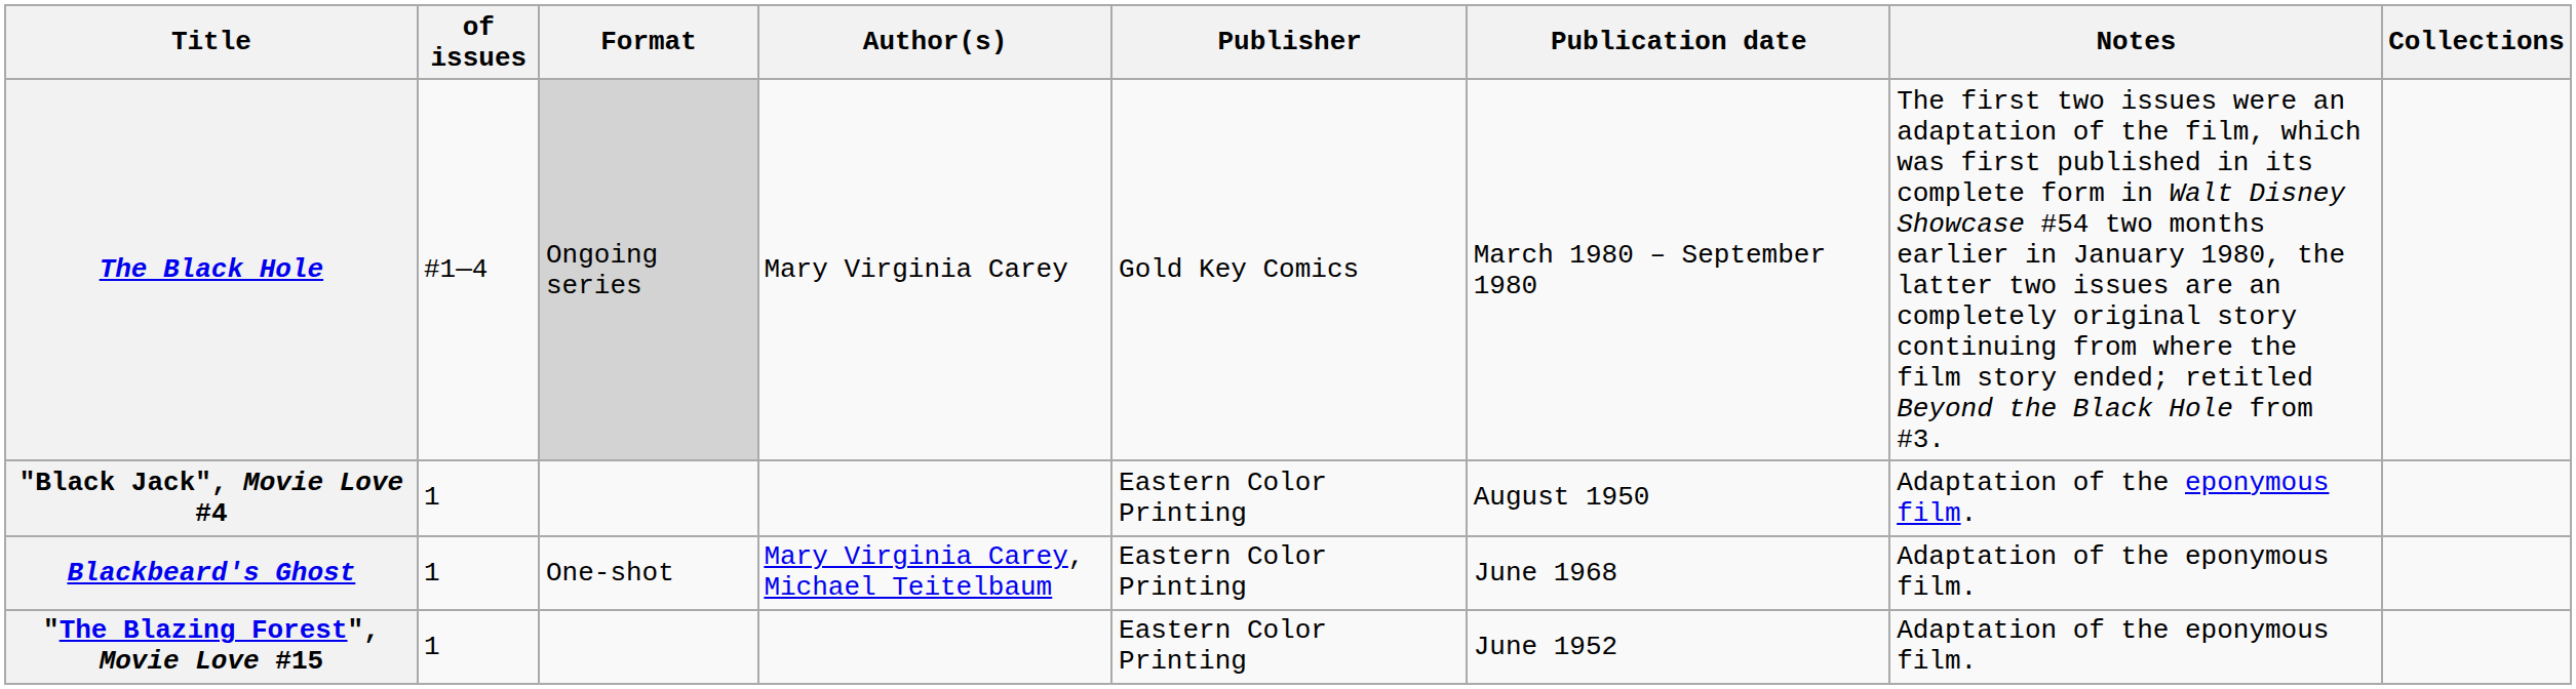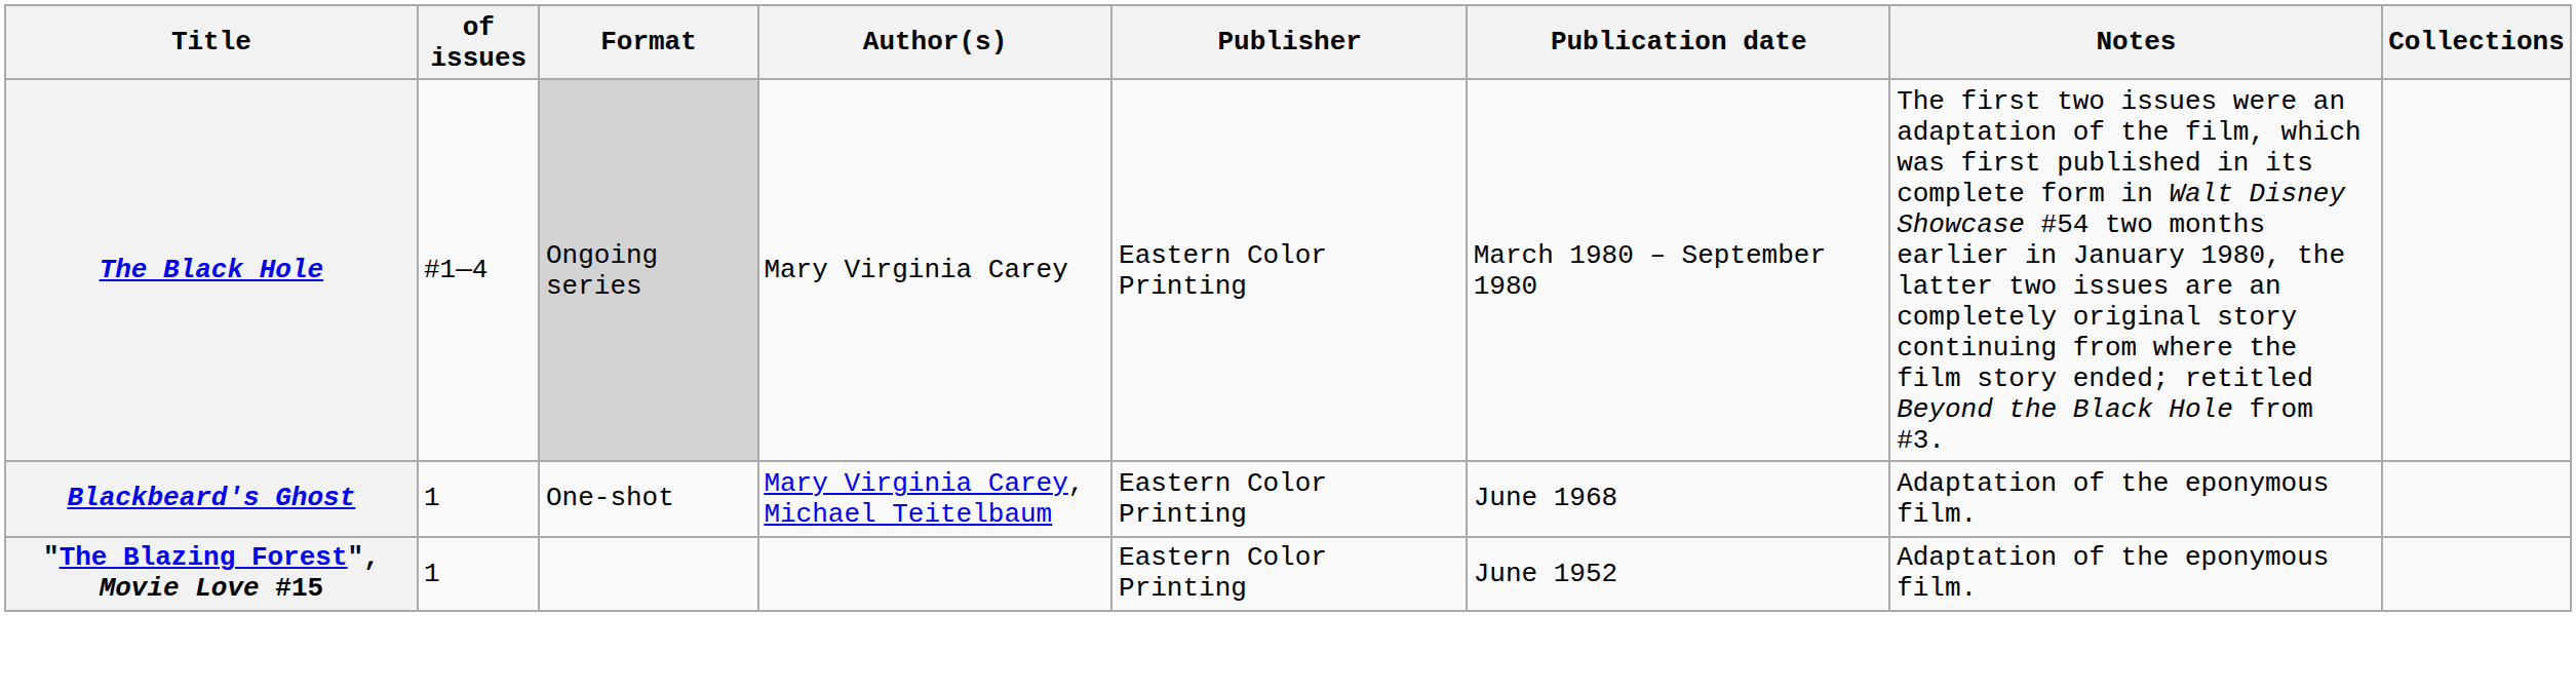 <table class="wikitable">
 <tr>
 <th>Title</th>
 <th style="width:40pt"> of issues</th>
 <th style="width:75pt">Format</th>
 <th style="width:125pt">Author(s)</th>
 <th style="width:125pt">Publisher</th>
 <th style="width:150pt">Publication date</th>
 <th style="width:175pt">Notes</th>
 <th>Collections</th>
 </tr>
 <tr>
 <th><em><a href='#'>The Black Hole</a></em></th>
 <td>#1—4</td>
 <td style="background: lightgrey;">Ongoing series</td>
 <td>Mary Virginia Carey</td>
-<td>Gold Key Comics</td>
+<td>Eastern Color Printing</td>
 <td>March 1980 – September 1980</td>
 <td>The first two issues were an adaptation of the film, which was first published in its complete form in <em>Walt Disney Showcase</em> #54 two months earlier in January 1980, the latter two issues are an completely original story continuing from where the film story ended; retitled <em>Beyond the Black Hole</em> from #3.</td>
-<td></td>
-</tr>
-<tr>
-<th>"Black Jack", <em>Movie Love</em> #4</th>
-<td>1</td>
-<td></td>
-<td></td>
-<td>Eastern Color Printing</td>
-<td>August 1950</td>
-<td>Adaptation of the <a href='#'>eponymous film</a>.</td>
 <td></td>
 </tr>
 <tr>
 <th><em><a href='#'>Blackbeard's Ghost</a></em></th>
 <td>1</td>
 <td>One-shot</td>
 <td><a href='#'>Mary Virginia Carey</a>, <a href='#'>Michael Teitelbaum</a></td>
 <td>Eastern Color Printing</td>
 <td>June 1968</td>
 <td>Adaptation of the eponymous film.</td>
 <td></td>
 </tr>
 <tr>
 <th>"<a href='#'>The Blazing Forest</a>", <em>Movie Love</em> #15</th>
 <td>1</td>
 <td></td>
 <td></td>
 <td>Eastern Color Printing</td>
 <td>June 1952</td>
 <td>Adaptation of the eponymous film.</td>
 <td></td>
 </tr>
 </table>
